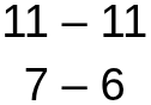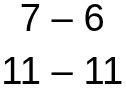 <table style="text-align:center">
 <tr>
 <th width=200></th>
 <th width=100></th>
 <th width=200></th>
 </tr>
 <tr>
 <td align=right><strong></strong></td>
+<td>7 – 6</td>
+<td align=left></td>
+</tr>
+<tr>
+<td align=right><strong></strong></td>
 <td>11 – 11</td>
 <td align=left><strong></strong></td>
 </tr>
-<tr>
-<td align=right><strong></strong></td>
-<td>7 – 6</td>
-<td align=left></td>
-</tr>
 </table>
